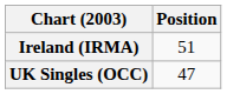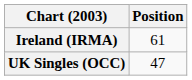 <table class="wikitable plainrowheaders" style="text-align:center">
 <tr>
 <th>Chart (2003)</th>
 <th>Position</th>
 </tr>
 <tr>
 <th scope="row">Ireland (IRMA)</th>
-<td>51</td>
+<td>61</td>
 </tr>
 <tr>
 <th scope="row">UK Singles (OCC)</th>
 <td>47</td>
 </tr>
 </table>
